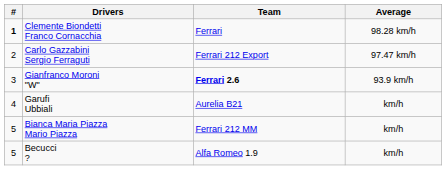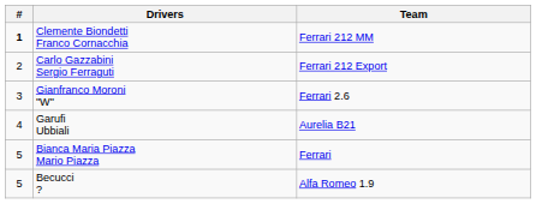 <table class="wikitable" width=55% style="font-size:90%; text-align:left;">
 <tr>
 <th>#</th>
 <th>Drivers</th>
 <th>Team</th>
-<th>Average</th>
 </tr>
 <tr>
 <td align=center><strong>1</strong></td>
 <td> <a href='#'>Clemente Biondetti</a><br> <a href='#'>Franco Cornacchia</a></td>
-<td><a href='#'>Ferrari</a></td>
-<td align=center>98.28 km/h</td>
+<td><a href='#'>Ferrari 212 MM</a></td>
 </tr>
 <tr>
 <td align=center>2</td>
 <td> <a href='#'>Carlo Gazzabini</a><br> <a href='#'>Sergio Ferraguti</a></td>
 <td><a href='#'>Ferrari 212 Export</a></td>
-<td align=center>97.47 km/h</td>
 </tr>
 <tr>
 <td align=center>3</td>
 <td> <a href='#'>Gianfranco Moroni</a><br> "W"</td>
-<td><strong><a href='#'>Ferrari</a> 2.6</strong></td>
-<td align=center>93.9 km/h</td>
+<td><a href='#'>Ferrari</a> 2.6</td>
 </tr>
 <tr>
 <td align=center>4</td>
 <td> Garufi<br> Ubbiali</td>
 <td><a href='#'>Aurelia B21</a></td>
-<td align=center>km/h</td>
 </tr>
 <tr>
 <td align=center>5</td>
 <td> <a href='#'>Bianca Maria Piazza</a><br> <a href='#'>Mario Piazza</a></td>
-<td><a href='#'>Ferrari 212 MM</a></td>
-<td align=center>km/h</td>
+<td><a href='#'>Ferrari</a></td>
 </tr>
 <tr>
 <td align=center>5</td>
 <td> Becucci<br> ?</td>
 <td><a href='#'>Alfa Romeo</a> 1.9</td>
-<td align=center>km/h</td>
 </tr>
 </table>
